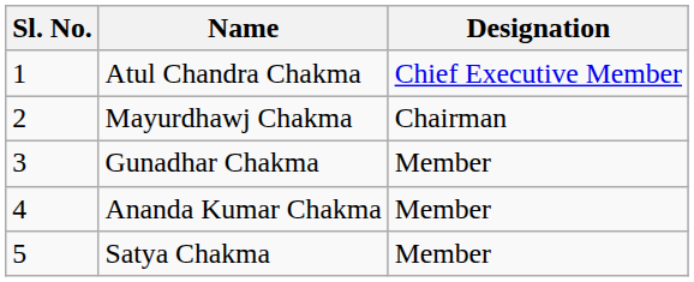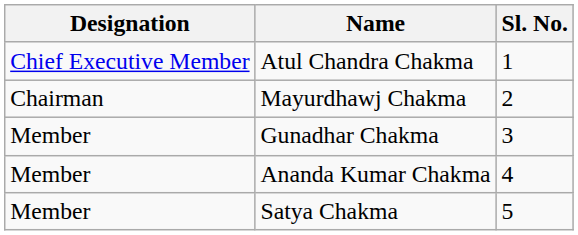 <table class="wikitable">
 <tr>
+<th>Designation</th>
+<th>Name</th>
 <th>Sl. No.</th>
-<th>Name</th>
-<th>Designation</th>
 </tr>
 <tr>
+<td><a href='#'>Chief Executive Member</a></td>
+<td>Atul Chandra Chakma</td>
 <td>1</td>
-<td>Atul Chandra Chakma</td>
-<td><a href='#'>Chief Executive Member</a></td>
 </tr>
 <tr>
+<td>Chairman</td>
+<td>Mayurdhawj Chakma</td>
 <td>2</td>
-<td>Mayurdhawj Chakma</td>
-<td>Chairman</td>
 </tr>
 <tr>
+<td>Member</td>
+<td>Gunadhar Chakma</td>
 <td>3</td>
-<td>Gunadhar Chakma</td>
-<td>Member</td>
 </tr>
 <tr>
+<td>Member</td>
+<td>Ananda Kumar Chakma</td>
 <td>4</td>
-<td>Ananda Kumar Chakma</td>
-<td>Member</td>
 </tr>
 <tr>
+<td>Member</td>
+<td>Satya Chakma</td>
 <td>5</td>
-<td>Satya Chakma</td>
-<td>Member</td>
 </tr>
 </table>
